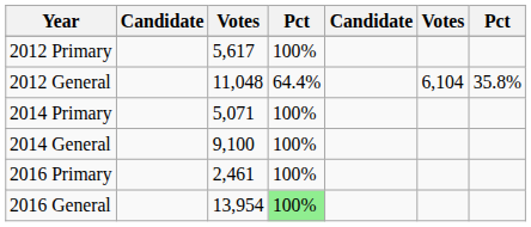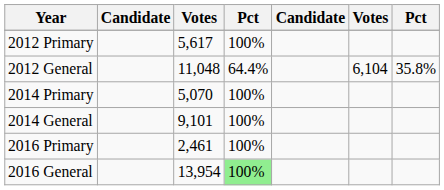 <table class="wikitable" style="margin:0.5em ; font-size:95%">
 <tr>
 <th>Year</th>
 <th>Candidate</th>
 <th>Votes</th>
 <th>Pct</th>
 <th>Candidate</th>
 <th>Votes</th>
 <th>Pct</th>
 </tr>
 <tr>
 </tr>
 <tr>
 <td>2012 Primary</td>
 <td></td>
 <td>5,617</td>
 <td>100%</td>
 <td></td>
 <td></td>
 <td></td>
 </tr>
 <tr>
 <td>2012 General</td>
 <td></td>
 <td>11,048</td>
 <td>64.4%</td>
 <td></td>
 <td>6,104</td>
 <td>35.8%</td>
 </tr>
 <tr>
 <td>2014 Primary</td>
 <td></td>
-<td>5,071</td>
+<td>5,070</td>
 <td>100%</td>
 <td></td>
 <td></td>
 <td></td>
 </tr>
 <tr>
 <td>2014 General</td>
 <td></td>
-<td>9,100</td>
+<td>9,101</td>
 <td>100%</td>
 <td></td>
 <td></td>
 <td></td>
 </tr>
 <tr>
 <td>2016 Primary</td>
 <td></td>
 <td>2,461</td>
 <td>100%</td>
 <td></td>
 <td></td>
 <td></td>
 </tr>
 <tr>
 <td>2016 General</td>
 <td></td>
 <td>13,954</td>
 <td style="background: lightgreen;">100%</td>
 <td></td>
 <td></td>
 <td></td>
 </tr>
 </table>
